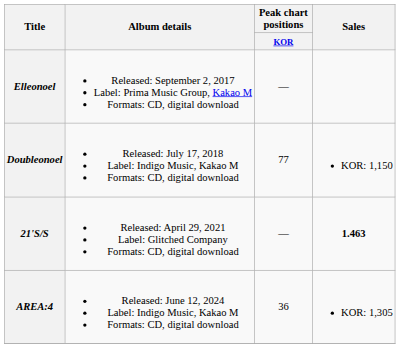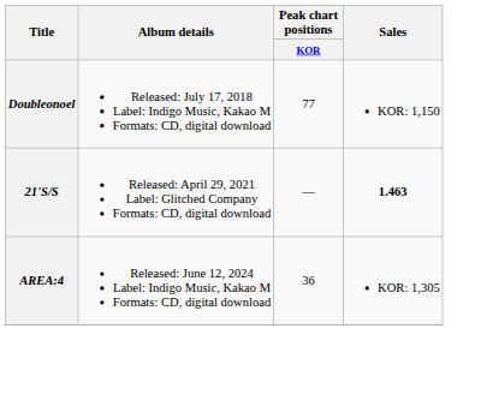 <table class="wikitable plainrowheaders" style="text-align:center;">
 <tr>
 <th scope="col" rowspan="2">Title</th>
 <th scope="col" rowspan="2">Album details</th>
 <th scope="col" colspan="1" style="width:5em;">Peak chart positions</th>
 <th scope="col" rowspan="2">Sales</th>
 </tr>
 <tr>
 <th><small><a href='#'>KOR</a></small><br></th>
-</tr>
-<tr>
-<th scope="row"><em>Elleonoel</em></th>
-<td><br><ul><li>Released: September 2, 2017</li><li>Label: Prima Music Group, <a href='#'>Kakao M</a></li><li>Formats: CD, digital download</li></ul></td>
-<td>—</td>
-<td></td>
 </tr>
 <tr>
 <th scope="row"><em>Doubleonoel</em></th>
 <td><br><ul><li>Released: July 17, 2018</li><li>Label: Indigo Music, Kakao M</li><li>Formats: CD, digital download</li></ul></td>
 <td>77</td>
 <td><br><ul><li>KOR: 1,150</li></ul></td>
 </tr>
 <tr>
 <th scope="row"><em>21'S/S</em></th>
 <td><br><ul><li>Released: April 29, 2021</li><li>Label: Glitched Company</li><li>Formats: CD, digital download</li></ul></td>
 <td>—</td>
 <td><strong>1.463</strong></td>
 </tr>
 <tr>
 <th scope="row"><em>AREA:4</em></th>
 <td><br><ul><li>Released: June 12, 2024</li><li>Label: Indigo Music, Kakao M</li><li>Formats: CD, digital download</li></ul></td>
 <td>36</td>
 <td><br><ul><li>KOR: 1,305</li></ul></td>
 </tr>
 <tr>
 </tr>
 </table>
